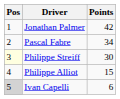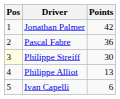 <table class="wikitable" style="font-size: 95%;">
 <tr>
 <th>Pos</th>
 <th>Driver</th>
 <th>Points</th>
 </tr>
 <tr>
 <td>1</td>
 <td> <a href='#'>Jonathan Palmer</a></td>
 <td align="right">42</td>
 </tr>
 <tr>
 <td>2</td>
 <td> <a href='#'>Pascal Fabre</a></td>
-<td align="right">34</td>
+<td align="right">36</td>
 </tr>
 <tr>
 <td style="background: lightyellow;">3</td>
 <td> <a href='#'>Philippe Streiff</a></td>
 <td align="right">30</td>
 </tr>
 <tr>
 <td>4</td>
 <td> <a href='#'>Philippe Alliot</a></td>
-<td align="right">15</td>
+<td align="right">13</td>
 </tr>
 <tr>
-<td style="background: lightgrey;">5</td>
+<td>5</td>
 <td> <a href='#'>Ivan Capelli</a></td>
 <td align="right">6</td>
 </tr>
 </table>
